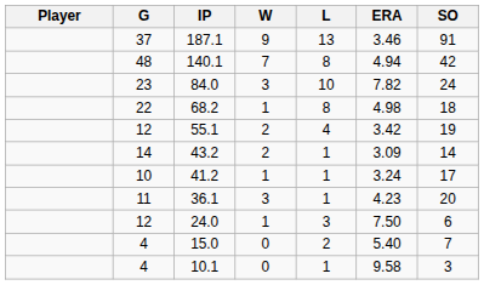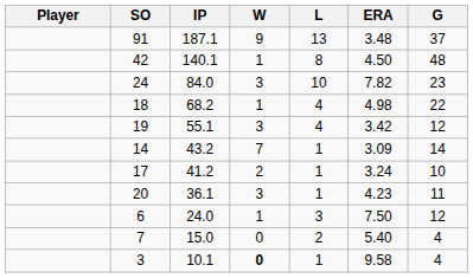 <table class="wikitable sortable">
 <tr>
 <th bgcolor="#DDDDFF" width="16%">Player</th>
-<th bgcolor="#DDDDFF" width="9%">G</th>
+<th bgcolor="#DDDDFF" width="9%">SO</th>
 <th bgcolor="#DDDDFF" width="9%">IP</th>
 <th bgcolor="#DDDDFF" width="9%">W</th>
 <th bgcolor="#DDDDFF" width="9%">L</th>
 <th bgcolor="#DDDDFF" width="9%">ERA</th>
-<th bgcolor="#DDDDFF" width="9%">SO</th>
+<th bgcolor="#DDDDFF" width="9%">G</th>
 </tr>
 <tr align="center">
 <td></td>
-<td>37</td>
+<td>91</td>
 <td>187.1</td>
 <td>9</td>
 <td>13</td>
-<td>3.46</td>
-<td>91</td>
+<td>3.48</td>
+<td>37</td>
 </tr>
 <tr align="center">
 <td></td>
+<td>42</td>
+<td>140.1</td>
+<td>1</td>
+<td>8</td>
+<td>4.50</td>
 <td>48</td>
-<td>140.1</td>
-<td>7</td>
-<td>8</td>
-<td>4.94</td>
-<td>42</td>
 </tr>
 <tr align="center">
 <td></td>
-<td>23</td>
+<td>24</td>
 <td>84.0</td>
 <td>3</td>
 <td>10</td>
 <td>7.82</td>
-<td>24</td>
+<td>23</td>
 </tr>
 <tr align="center">
 <td></td>
-<td>22</td>
+<td>18</td>
 <td>68.2</td>
 <td>1</td>
-<td>8</td>
+<td>4</td>
 <td>4.98</td>
-<td>18</td>
+<td>22</td>
 </tr>
 <tr align="center">
 <td></td>
-<td>12</td>
+<td>19</td>
 <td>55.1</td>
-<td>2</td>
+<td>3</td>
 <td>4</td>
 <td>3.42</td>
-<td>19</td>
+<td>12</td>
 </tr>
 <tr align="center">
 <td></td>
 <td>14</td>
 <td>43.2</td>
-<td>2</td>
+<td>7</td>
 <td>1</td>
 <td>3.09</td>
 <td>14</td>
 </tr>
 <tr align="center">
 <td></td>
-<td>10</td>
+<td>17</td>
 <td>41.2</td>
-<td>1</td>
+<td>2</td>
 <td>1</td>
 <td>3.24</td>
-<td>17</td>
+<td>10</td>
 </tr>
 <tr align="center">
 <td></td>
-<td>11</td>
+<td>20</td>
 <td>36.1</td>
 <td>3</td>
 <td>1</td>
 <td>4.23</td>
-<td>20</td>
+<td>11</td>
 </tr>
 <tr align="center">
 <td></td>
-<td>12</td>
+<td>6</td>
 <td>24.0</td>
 <td>1</td>
 <td>3</td>
 <td>7.50</td>
-<td>6</td>
+<td>12</td>
 </tr>
 <tr align="center">
 <td></td>
-<td>4</td>
+<td>7</td>
 <td>15.0</td>
 <td>0</td>
 <td>2</td>
 <td>5.40</td>
-<td>7</td>
+<td>4</td>
 </tr>
 <tr align="center">
 <td></td>
-<td>4</td>
+<td>3</td>
 <td>10.1</td>
-<td>0</td>
+<td><strong>0</strong></td>
 <td>1</td>
 <td>9.58</td>
-<td>3</td>
+<td>4</td>
 </tr>
 </table>
